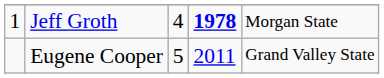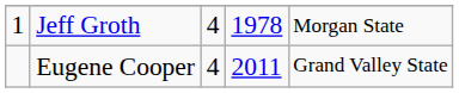 <table class="wikitable">
 <tr>
 </tr>
 <tr>
 <td>1</td>
 <td><a href='#'>Jeff Groth</a></td>
 <td>4</td>
-<td><strong><a href='#'>1978</a></strong></td>
+<td><a href='#'>1978</a></td>
 <td style="font-size:80%;">Morgan State</td>
 </tr>
 <tr>
 <td></td>
 <td>Eugene Cooper</td>
-<td>5</td>
+<td>4</td>
 <td><a href='#'>2011</a></td>
 <td style="font-size:80%;">Grand Valley State</td>
 </tr>
 </table>
